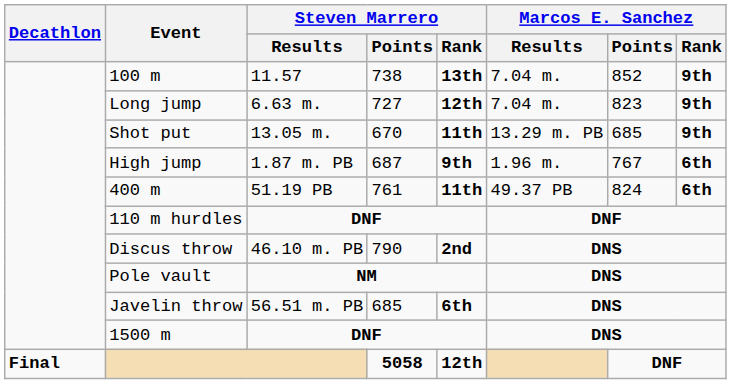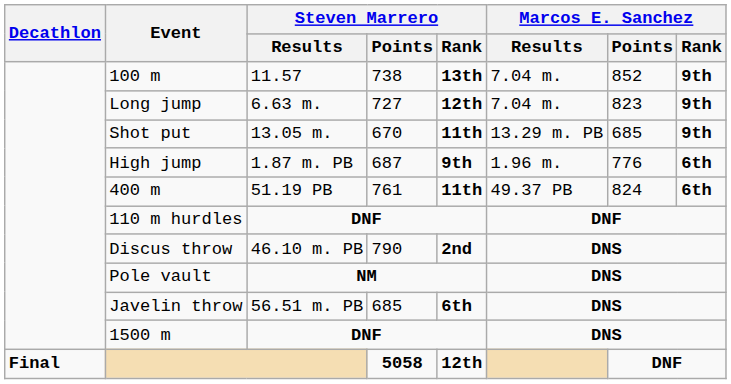 <table class="wikitable" border="1" style="font-size:90%">
 <tr>
 <th rowspan=2><a href='#'>Decathlon</a></th>
 <th rowspan=2>Event</th>
 <th colspan=3><a href='#'>Steven Marrero</a></th>
 <th colspan=3><a href='#'>Marcos E. Sanchez</a></th>
 </tr>
 <tr>
 <th>Results</th>
 <th>Points</th>
 <th>Rank</th>
 <th>Results</th>
 <th>Points</th>
 <th>Rank</th>
 </tr>
 <tr>
 <td rowspan=10></td>
 <td>100 m</td>
 <td>11.57</td>
 <td>738</td>
 <td><strong>13th</strong></td>
 <td>7.04 m.</td>
 <td>852</td>
 <td><strong>9th</strong></td>
 </tr>
 <tr>
 <td>Long jump</td>
 <td>6.63 m.</td>
 <td>727</td>
 <td><strong>12th</strong></td>
 <td>7.04 m.</td>
 <td>823</td>
 <td><strong>9th</strong></td>
 </tr>
 <tr>
 <td>Shot put</td>
 <td>13.05 m.</td>
 <td>670</td>
 <td><strong>11th</strong></td>
 <td>13.29 m. PB</td>
 <td>685</td>
 <td><strong>9th</strong></td>
 </tr>
 <tr>
 <td>High jump</td>
 <td>1.87 m. PB</td>
 <td>687</td>
 <td><strong>9th</strong></td>
 <td>1.96 m.</td>
-<td>767</td>
+<td>776</td>
 <td><strong>6th</strong></td>
 </tr>
 <tr>
 <td>400 m</td>
 <td>51.19 PB</td>
 <td>761</td>
 <td><strong>11th</strong></td>
 <td>49.37 PB</td>
 <td>824</td>
 <td><strong>6th</strong></td>
 </tr>
 <tr>
 <td>110 m hurdles</td>
 <td align=center colspan=3><strong>DNF</strong></td>
 <td align=center colspan=3><strong>DNF</strong></td>
 </tr>
 <tr>
 <td>Discus throw</td>
 <td>46.10 m. PB</td>
 <td>790</td>
 <td><strong>2nd</strong></td>
 <td align=center colspan=3><strong>DNS</strong></td>
 </tr>
 <tr>
 <td>Pole vault</td>
 <td align=center colspan=3><strong>NM</strong></td>
 <td align=center colspan=3><strong>DNS</strong></td>
 </tr>
 <tr>
 <td>Javelin throw</td>
 <td>56.51 m. PB</td>
 <td>685</td>
 <td><strong>6th</strong></td>
 <td align=center colspan=3><strong>DNS</strong></td>
 </tr>
 <tr>
 <td>1500 m</td>
 <td align=center colspan=3><strong>DNF</strong></td>
 <td align=center colspan=3><strong>DNS</strong></td>
 </tr>
 <tr>
 <td><strong>Final</strong></td>
 <td colspan=2 bgcolor=wheat></td>
 <td align=center><strong>5058</strong></td>
 <td align=center><strong>12th</strong></td>
 <td bgcolor=wheat></td>
 <td align=center colspan=2><strong>DNF</strong></td>
 </tr>
 </table>
